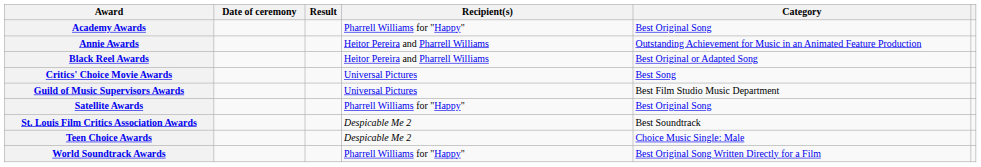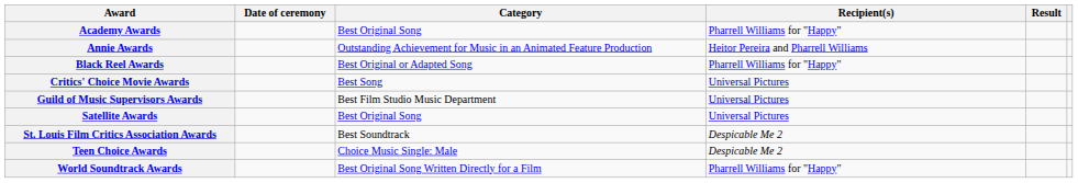 <table class="wikitable sortable plainrowheaders" style="width: 99%;">
 <tr>
 <th scope="col">Award</th>
 <th scope="col">Date of ceremony</th>
+<th scope="col">Category</th>
+<th scope="col" style="width:30%;">Recipient(s)</th>
 <th scope="col">Result</th>
-<th scope="col" style="width:30%;">Recipient(s)</th>
-<th scope="col">Category</th>
 <th scope="col" class="unsortable"></th>
 </tr>
 <tr>
 <th scope="row"><a href='#'>Academy Awards</a></th>
 <td><a href='#'></a></td>
+<td><a href='#'>Best Original Song</a></td>
+<td data-sort-value="Williams, Pharrell"><a href='#'>Pharrell Williams</a> for "<a href='#'>Happy</a>"</td>
 <td></td>
-<td data-sort-value="Williams, Pharrell"><a href='#'>Pharrell Williams</a> for "<a href='#'>Happy</a>"</td>
-<td><a href='#'>Best Original Song</a></td>
 <td style="text-align:center;"></td>
 </tr>
 <tr>
 <th scope="row"><a href='#'>Annie Awards</a></th>
 <td><a href='#'></a></td>
+<td><a href='#'>Outstanding Achievement for Music in an Animated Feature Production</a></td>
+<td data-sort-value="Pereira, Heitor and Williams, Pharrell"><a href='#'>Heitor Pereira</a> and <a href='#'>Pharrell Williams</a></td>
 <td></td>
-<td data-sort-value="Pereira, Heitor and Williams, Pharrell"><a href='#'>Heitor Pereira</a> and <a href='#'>Pharrell Williams</a></td>
-<td><a href='#'>Outstanding Achievement for Music in an Animated Feature Production</a></td>
 <td style="text-align:center;"></td>
 </tr>
 <tr>
 <th scope="row"><a href='#'>Black Reel Awards</a></th>
 <td><a href='#'></a></td>
+<td><a href='#'>Best Original or Adapted Song</a></td>
+<td data-sort-value="Williams, Pharrell"><a href='#'>Pharrell Williams</a> for "<a href='#'>Happy</a>"</td>
 <td></td>
-<td data-sort-value="Pereira, Heitor and Williams, Pharrell"><a href='#'>Heitor Pereira</a> and <a href='#'>Pharrell Williams</a></td>
-<td><a href='#'>Best Original or Adapted Song</a></td>
 <td style="text-align:center;"><br></td>
 </tr>
 <tr>
 <th scope="row"><a href='#'>Critics' Choice Movie Awards</a></th>
 <td><a href='#'></a></td>
+<td><a href='#'>Best Song</a></td>
+<td><a href='#'>Universal Pictures</a></td>
 <td></td>
-<td><a href='#'>Universal Pictures</a></td>
-<td><a href='#'>Best Song</a></td>
 <td style="text-align:center;"></td>
 </tr>
 <tr>
 <th scope="row"><a href='#'>Guild of Music Supervisors Awards</a></th>
 <td></td>
+<td>Best Film Studio Music Department</td>
+<td><a href='#'>Universal Pictures</a></td>
 <td></td>
-<td><a href='#'>Universal Pictures</a></td>
-<td>Best Film Studio Music Department</td>
 <td style="text-align:center;"><br></td>
 </tr>
 <tr>
 <th scope="row"><a href='#'>Satellite Awards</a></th>
 <td><a href='#'></a></td>
+<td><a href='#'>Best Original Song</a></td>
+<td><a href='#'>Universal Pictures</a></td>
 <td></td>
-<td data-sort-value="Williams, Pharrell"><a href='#'>Pharrell Williams</a> for "<a href='#'>Happy</a>"</td>
-<td><a href='#'>Best Original Song</a></td>
 <td style="text-align:center;"><br></td>
 </tr>
 <tr>
 <th scope="row"><a href='#'>St. Louis Film Critics Association Awards</a></th>
 <td><a href='#'></a></td>
+<td>Best Soundtrack</td>
+<td><em>Despicable Me 2</em></td>
 <td></td>
-<td><em>Despicable Me 2</em></td>
-<td>Best Soundtrack</td>
 <td style="text-align:center;"><br></td>
 </tr>
 <tr>
 <th scope="row"><a href='#'>Teen Choice Awards</a></th>
 <td><a href='#'></a></td>
+<td><a href='#'>Choice Music Single: Male</a></td>
+<td><em>Despicable Me 2</em></td>
 <td></td>
-<td><em>Despicable Me 2</em></td>
-<td><a href='#'>Choice Music Single: Male</a></td>
 <td style="text-align:center;"></td>
 </tr>
 <tr>
 <th scope="row"><a href='#'>World Soundtrack Awards</a></th>
 <td></td>
+<td><a href='#'>Best Original Song Written Directly for a Film</a></td>
+<td data-sort-value="Williams, Pharrell"><a href='#'>Pharrell Williams</a> for "<a href='#'>Happy</a>"</td>
 <td></td>
-<td data-sort-value="Williams, Pharrell"><a href='#'>Pharrell Williams</a> for "<a href='#'>Happy</a>"</td>
-<td><a href='#'>Best Original Song Written Directly for a Film</a></td>
 <td style="text-align:center;"><br></td>
 </tr>
 </table>
